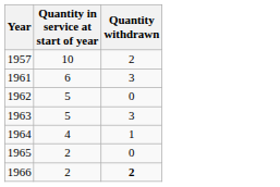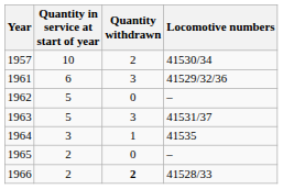 <table class=wikitable style=text-align:center>
 <tr>
 <th>Year</th>
 <th>Quantity in<br>service at<br>start of year</th>
 <th>Quantity<br>withdrawn</th>
+<th>Locomotive numbers</th>
 </tr>
 <tr>
 <td>1957</td>
 <td>10</td>
 <td>2</td>
+<td align=left>41530/34</td>
 </tr>
 <tr>
 <td>1961</td>
 <td>6</td>
 <td>3</td>
+<td align=left>41529/32/36</td>
 </tr>
 <tr>
 <td>1962</td>
 <td>5</td>
 <td>0</td>
+<td align=left>–</td>
 </tr>
 <tr>
 <td>1963</td>
 <td>5</td>
 <td>3</td>
+<td align=left>41531/37</td>
 </tr>
 <tr>
 <td>1964</td>
-<td>4</td>
+<td>3</td>
 <td>1</td>
+<td align=left>41535</td>
 </tr>
 <tr>
 <td>1965</td>
 <td>2</td>
 <td>0</td>
+<td align=left>–</td>
 </tr>
 <tr>
 <td>1966</td>
 <td>2</td>
 <td><strong>2</strong></td>
+<td align=left>41528/33</td>
 </tr>
 </table>
